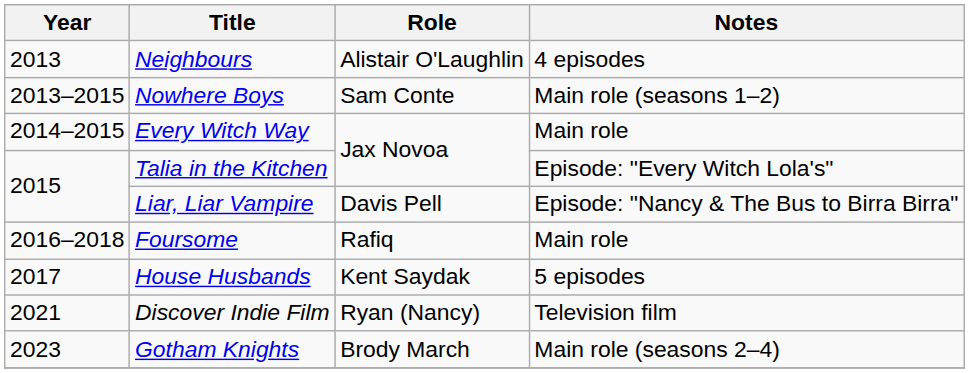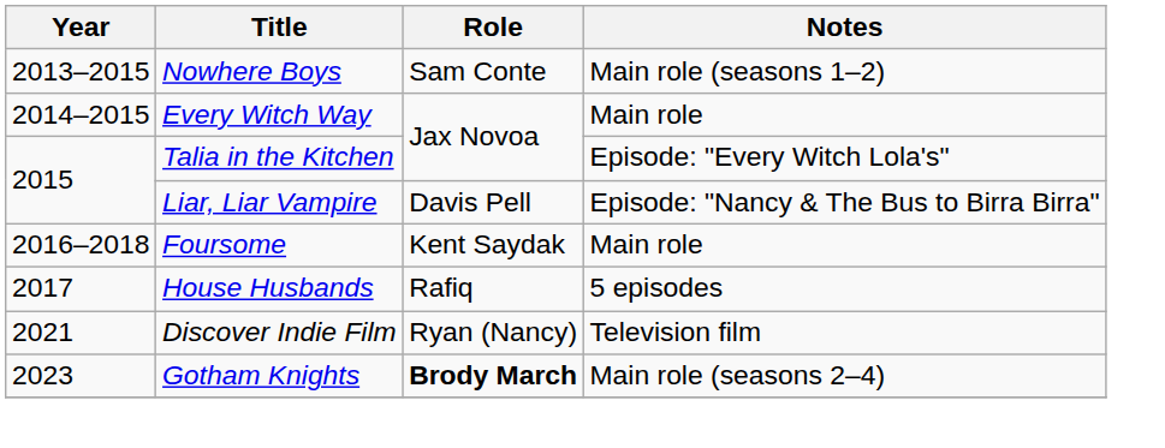 <table class="wikitable" border="1">
 <tr>
 <th>Year</th>
 <th>Title</th>
 <th>Role</th>
 <th>Notes</th>
-</tr>
-<tr>
-<td>2013</td>
-<td><em><a href='#'>Neighbours</a></em></td>
-<td>Alistair O'Laughlin</td>
-<td>4 episodes</td>
 </tr>
 <tr>
 <td>2013–2015</td>
 <td><em><a href='#'>Nowhere Boys</a></em></td>
 <td>Sam Conte</td>
 <td>Main role (seasons 1–2)</td>
 </tr>
 <tr>
 <td>2014–2015</td>
 <td><em><a href='#'>Every Witch Way</a></em></td>
 <td rowspan="2">Jax Novoa</td>
 <td>Main role</td>
 </tr>
 <tr>
 <td rowspan="2">2015</td>
 <td><em><a href='#'>Talia in the Kitchen</a></em></td>
 <td>Episode: "Every Witch Lola's"</td>
 </tr>
 <tr>
 <td><em><a href='#'>Liar, Liar Vampire</a></em></td>
 <td>Davis Pell</td>
 <td>Episode: "Nancy & The Bus to Birra Birra"</td>
 </tr>
 <tr>
 <td>2016–2018</td>
 <td><em><a href='#'>Foursome</a></em></td>
-<td>Rafiq</td>
+<td>Kent Saydak</td>
 <td>Main role</td>
 </tr>
 <tr>
 <td>2017</td>
 <td><em><a href='#'>House Husbands</a></em></td>
-<td>Kent Saydak</td>
+<td>Rafiq</td>
 <td>5 episodes</td>
 </tr>
 <tr>
 <td>2021</td>
 <td><em>Discover Indie Film</em></td>
 <td>Ryan (Nancy)</td>
 <td>Television film</td>
 </tr>
 <tr>
 <td>2023</td>
 <td><em><a href='#'>Gotham Knights</a></em></td>
-<td>Brody March</td>
+<td><strong>Brody March</strong></td>
 <td>Main role (seasons 2–4)</td>
 </tr>
 <tr>
 </tr>
 </table>
